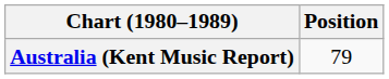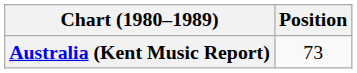 <table class="wikitable plainrowheaders">
 <tr>
 <th scope="col">Chart (1980–1989)</th>
 <th scope="col">Position</th>
 </tr>
 <tr>
 <th scope="row"><a href='#'>Australia</a> (Kent Music Report)</th>
-<td style="text-align:center">79</td>
+<td style="text-align:center">73</td>
 </tr>
 </table>
